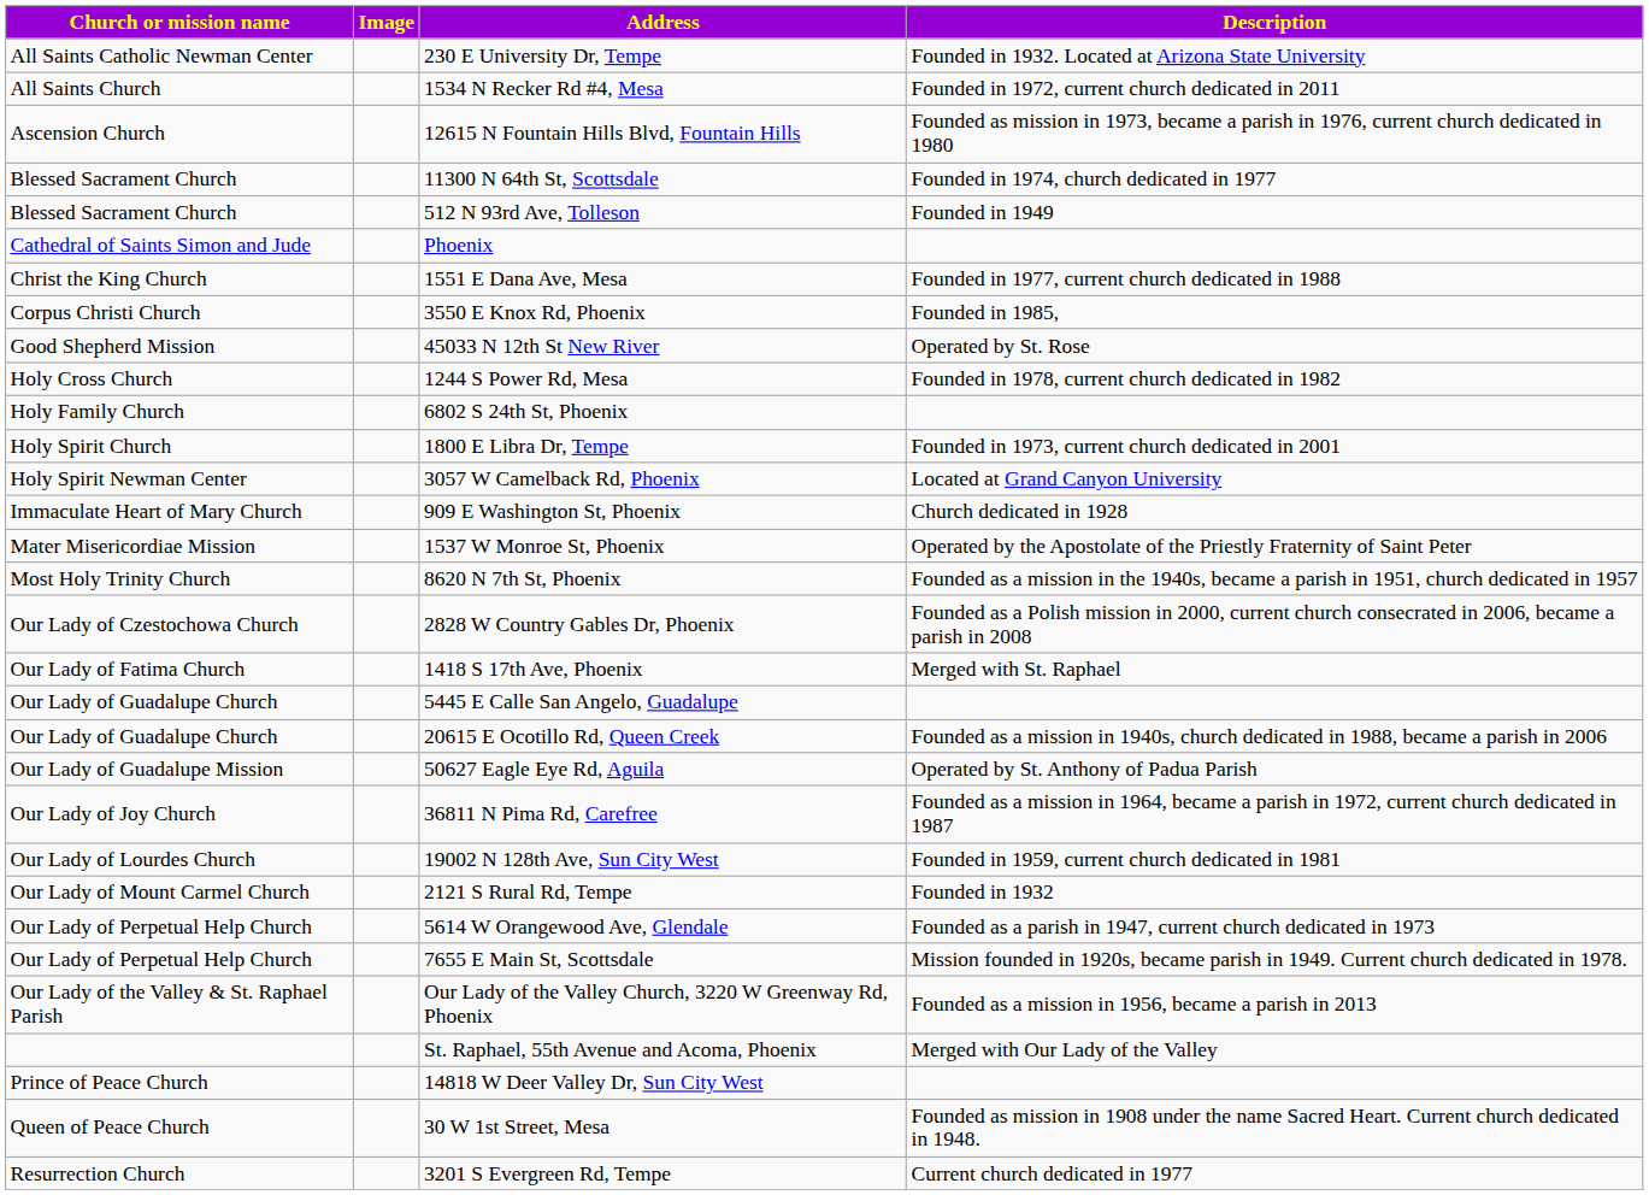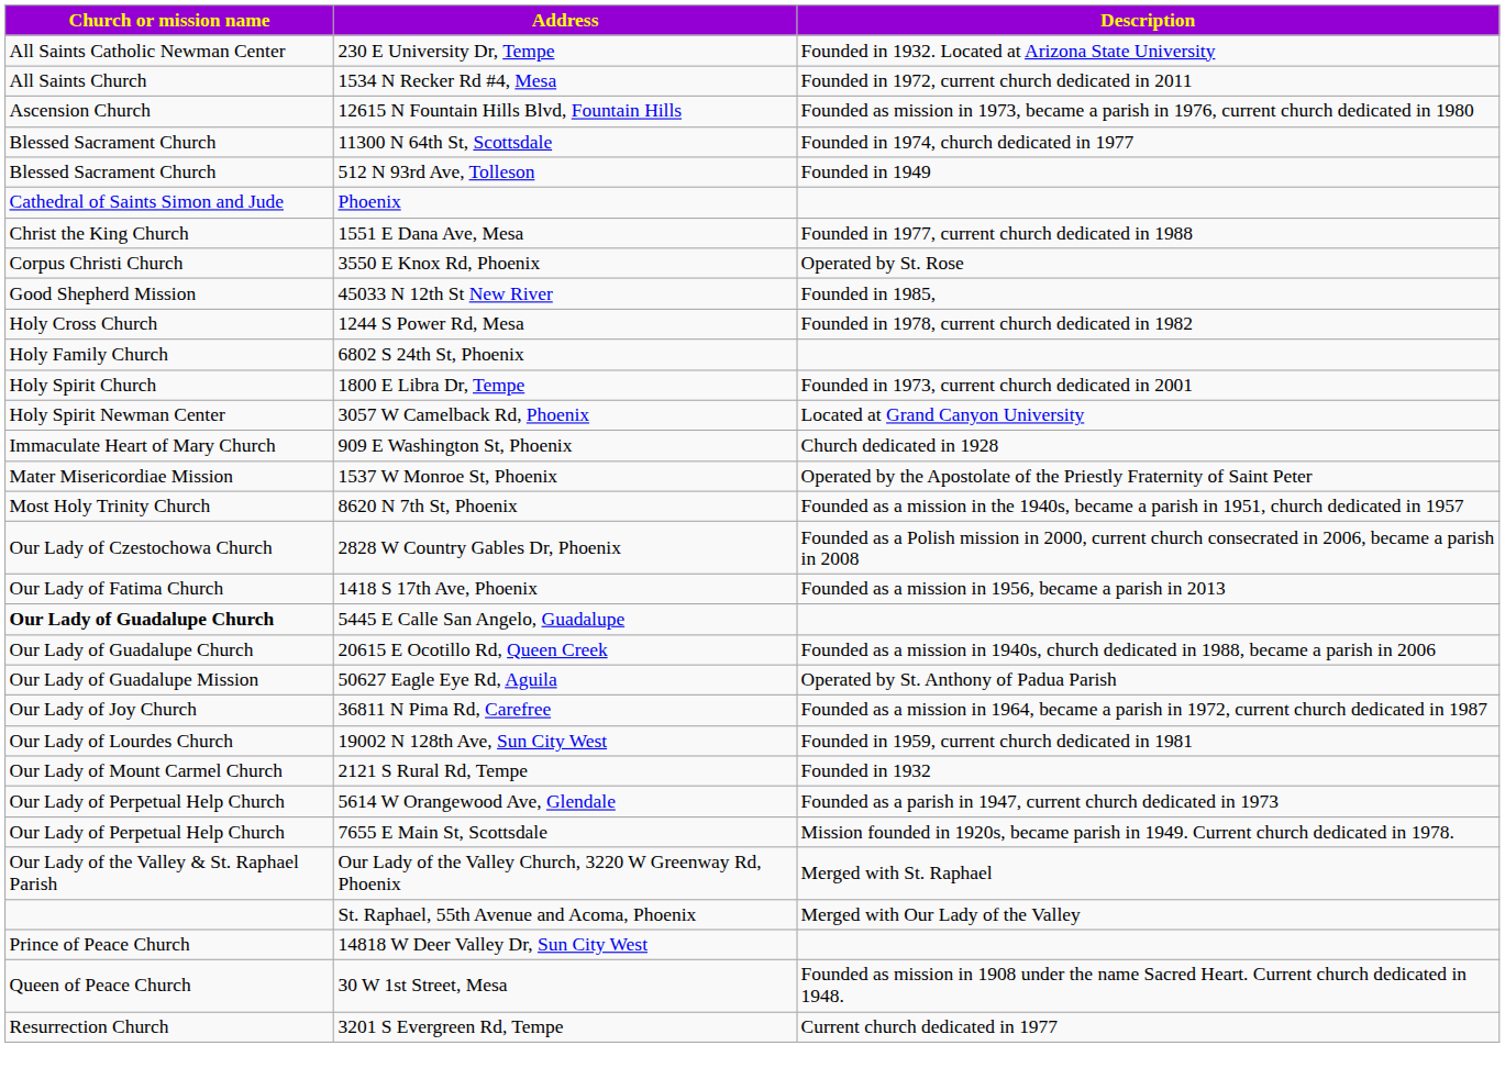 <table class="wikitable sortable">
 <tr>
 <th scope=col style="background:darkviolet; color:yellow;">Church or mission name</th>
-<th scope=col style="background:darkviolet; color:yellow;">Image</th>
 <th scope=col style="background:darkviolet; color:yellow;">Address</th>
 <th scope=col style="background:darkviolet; color:yellow;">Description</th>
 </tr>
 <tr>
 <td>All Saints Catholic Newman Center</td>
-<td></td>
 <td>230 E University Dr, <a href='#'>Tempe</a></td>
 <td>Founded in 1932. Located at <a href='#'>Arizona State University</a></td>
 </tr>
 <tr>
 <td>All Saints Church</td>
-<td></td>
 <td>1534 N Recker Rd #4, <a href='#'>Mesa</a></td>
 <td>Founded in 1972, current church dedicated in 2011</td>
 </tr>
 <tr>
 <td>Ascension Church</td>
-<td></td>
 <td>12615 N Fountain Hills Blvd, <a href='#'>Fountain Hills</a></td>
 <td>Founded as mission in 1973, became a parish in 1976, current church dedicated in 1980</td>
 </tr>
 <tr>
 <td>Blessed Sacrament Church</td>
-<td></td>
 <td>11300 N 64th St, <a href='#'>Scottsdale</a></td>
 <td>Founded in 1974, church dedicated in 1977</td>
 </tr>
 <tr>
 <td>Blessed Sacrament Church</td>
-<td></td>
 <td>512 N 93rd Ave, <a href='#'>Tolleson</a></td>
 <td>Founded in 1949</td>
 </tr>
 <tr>
 <td><a href='#'>Cathedral of Saints Simon and Jude</a></td>
-<td></td>
 <td><a href='#'>Phoenix</a></td>
 <td></td>
 </tr>
 <tr>
 <td>Christ the King Church</td>
-<td></td>
 <td>1551 E Dana Ave, Mesa</td>
 <td>Founded in 1977, current church dedicated in 1988</td>
 </tr>
 <tr>
 <td>Corpus Christi Church</td>
-<td></td>
 <td>3550 E Knox Rd, Phoenix</td>
+<td>Operated by St. Rose</td>
+</tr>
+<tr>
+<td>Good Shepherd Mission</td>
+<td>45033 N 12th St <a href='#'>New River</a></td>
 <td>Founded in 1985,</td>
 </tr>
 <tr>
-<td>Good Shepherd Mission</td>
-<td></td>
-<td>45033 N 12th St <a href='#'>New River</a></td>
-<td>Operated by St. Rose</td>
-</tr>
-<tr>
 <td>Holy Cross Church</td>
-<td></td>
 <td>1244 S Power Rd, Mesa</td>
 <td>Founded in 1978, current church dedicated in 1982</td>
 </tr>
 <tr>
 <td>Holy Family Church</td>
-<td></td>
 <td>6802 S 24th St, Phoenix</td>
 <td></td>
 </tr>
 <tr>
 <td>Holy Spirit Church</td>
-<td></td>
 <td>1800 E Libra Dr,  <a href='#'>Tempe</a></td>
 <td>Founded in 1973, current church dedicated in 2001</td>
 </tr>
 <tr>
 <td>Holy Spirit Newman Center</td>
-<td></td>
 <td>3057 W Camelback Rd, <a href='#'>Phoenix</a></td>
 <td>Located at <a href='#'>Grand Canyon University</a></td>
 </tr>
 <tr>
 <td>Immaculate Heart of Mary Church</td>
-<td></td>
 <td>909 E Washington St, Phoenix</td>
 <td>Church dedicated in 1928</td>
 </tr>
 <tr>
 <td>Mater Misericordiae Mission</td>
-<td></td>
 <td>1537 W Monroe St, Phoenix</td>
 <td>Operated by the Apostolate of the Priestly Fraternity of Saint Peter</td>
 </tr>
 <tr>
 <td>Most Holy Trinity Church</td>
-<td></td>
 <td>8620 N 7th St, Phoenix</td>
 <td>Founded as a mission in the 1940s, became a parish in 1951, church dedicated in 1957</td>
 </tr>
 <tr>
 <td>Our Lady of Czestochowa Church</td>
-<td></td>
 <td>2828 W Country Gables Dr, Phoenix</td>
 <td>Founded as a Polish mission in 2000, current church consecrated in 2006, became a parish in 2008</td>
 </tr>
 <tr>
 <td>Our Lady of Fatima Church</td>
-<td></td>
 <td>1418 S 17th Ave, Phoenix</td>
-<td>Merged with St. Raphael</td>
+<td>Founded as a mission in 1956, became a parish in 2013</td>
 </tr>
 <tr>
-<td>Our Lady of Guadalupe Church</td>
-<td></td>
+<td><strong>Our Lady of Guadalupe Church</strong></td>
 <td>5445 E Calle San Angelo, <a href='#'>Guadalupe</a></td>
 <td></td>
 </tr>
 <tr>
 <td>Our Lady of Guadalupe Church</td>
-<td></td>
 <td>20615 E Ocotillo Rd, <a href='#'>Queen Creek</a></td>
 <td>Founded as a mission in 1940s, church dedicated in 1988, became a parish in 2006</td>
 </tr>
 <tr>
 <td>Our Lady of Guadalupe Mission</td>
-<td></td>
 <td>50627 Eagle Eye Rd, <a href='#'>Aguila</a></td>
 <td>Operated by St. Anthony of Padua Parish</td>
 </tr>
 <tr>
 <td>Our Lady of Joy Church</td>
-<td></td>
 <td>36811 N Pima Rd, <a href='#'>Carefree</a></td>
 <td>Founded as a mission in 1964, became a parish in 1972, current church dedicated in 1987</td>
 </tr>
 <tr>
 <td>Our Lady of Lourdes Church</td>
-<td></td>
 <td>19002 N 128th Ave, <a href='#'>Sun City West</a></td>
 <td>Founded in 1959, current church dedicated in 1981</td>
 </tr>
 <tr>
 <td>Our Lady of Mount Carmel Church</td>
-<td></td>
 <td>2121 S Rural Rd, Tempe</td>
 <td>Founded in 1932</td>
 </tr>
 <tr>
 <td>Our Lady of Perpetual Help Church</td>
-<td></td>
 <td>5614 W Orangewood Ave, <a href='#'>Glendale</a></td>
 <td>Founded as a parish in 1947, current church dedicated in 1973</td>
 </tr>
 <tr>
 <td>Our Lady of Perpetual Help Church</td>
-<td></td>
 <td>7655 E Main St, Scottsdale</td>
 <td>Mission founded in 1920s, became parish in 1949. Current church dedicated in 1978.</td>
 </tr>
 <tr>
 <td>Our Lady of the Valley & St. Raphael Parish</td>
-<td></td>
 <td>Our Lady of the Valley Church, 3220 W Greenway Rd, Phoenix</td>
-<td>Founded as a mission in 1956, became a parish in 2013</td>
+<td>Merged with St. Raphael</td>
 </tr>
 <tr>
-<td></td>
 <td></td>
 <td>St. Raphael, 55th Avenue and Acoma, Phoenix</td>
 <td>Merged with Our Lady of the Valley</td>
 </tr>
 <tr>
 <td>Prince of Peace Church</td>
-<td></td>
 <td>14818 W Deer Valley Dr, <a href='#'>Sun City West</a></td>
 <td></td>
 </tr>
 <tr>
 <td>Queen of Peace Church</td>
-<td></td>
 <td>30 W 1st Street, Mesa</td>
 <td>Founded as mission in 1908 under the name Sacred Heart. Current church dedicated in 1948.</td>
 </tr>
 <tr>
 <td>Resurrection Church</td>
-<td></td>
 <td>3201 S Evergreen Rd, Tempe</td>
 <td>Current church dedicated in 1977</td>
 </tr>
 </table>
